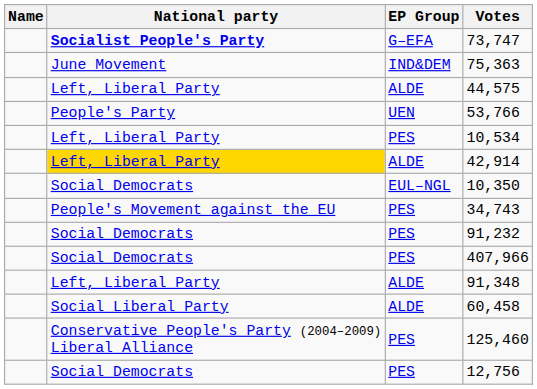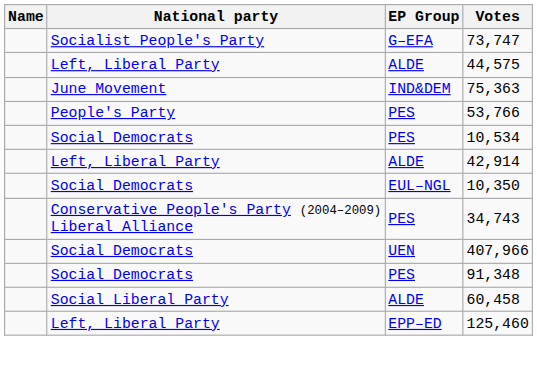 <table class="sortable wikitable">
 <tr>
 <th>Name</th>
 <th>National party</th>
 <th>EP Group</th>
 <th>Votes</th>
 </tr>
 <tr>
 <td></td>
-<td><strong> <a href='#'>Socialist People's Party</a></strong></td>
+<td> <a href='#'>Socialist People's Party</a></td>
 <td> <a href='#'>G–EFA</a></td>
 <td>73,747</td>
+</tr>
+<tr>
+<td></td>
+<td> <a href='#'>Left, Liberal Party</a></td>
+<td> <a href='#'>ALDE</a></td>
+<td>44,575</td>
 </tr>
 <tr>
 <td> </td>
 <td> <a href='#'>June Movement</a></td>
 <td> <a href='#'>IND&DEM</a></td>
 <td>75,363</td>
 </tr>
 <tr>
 <td></td>
-<td> <a href='#'>Left, Liberal Party</a></td>
-<td> <a href='#'>ALDE</a></td>
-<td>44,575</td>
-</tr>
-<tr>
-<td></td>
 <td> <a href='#'>People's Party</a></td>
-<td> <a href='#'>UEN</a></td>
+<td> <a href='#'>PES</a></td>
 <td>53,766</td>
 </tr>
 <tr>
 <td></td>
-<td> <a href='#'>Left, Liberal Party</a></td>
+<td> <a href='#'>Social Democrats</a></td>
 <td> <a href='#'>PES</a></td>
 <td>10,534</td>
 </tr>
 <tr>
 <td></td>
-<td style="background: gold;"> <a href='#'>Left, Liberal Party</a></td>
+<td> <a href='#'>Left, Liberal Party</a></td>
 <td> <a href='#'>ALDE</a></td>
 <td>42,914</td>
 </tr>
 <tr>
 <td></td>
 <td> <a href='#'>Social Democrats</a></td>
 <td> <a href='#'>EUL–NGL</a></td>
 <td>10,350</td>
 </tr>
 <tr>
 <td> </td>
-<td> <a href='#'>People's Movement against the EU</a></td>
+<td> <a href='#'>Conservative People's Party</a> <small>(2004–2009)</small> <br>  <a href='#'>Liberal Alliance</a></td>
 <td> <a href='#'>PES</a></td>
 <td>34,743</td>
 </tr>
 <tr>
-<td> </td>
+<td></td>
 <td> <a href='#'>Social Democrats</a></td>
-<td> <a href='#'>PES</a></td>
-<td>91,232</td>
+<td> <a href='#'>UEN</a></td>
+<td>407,966</td>
 </tr>
 <tr>
 <td></td>
 <td> <a href='#'>Social Democrats</a></td>
 <td> <a href='#'>PES</a></td>
-<td>407,966</td>
-</tr>
-<tr>
-<td></td>
-<td> <a href='#'>Left, Liberal Party</a></td>
-<td> <a href='#'>ALDE</a></td>
 <td>91,348</td>
 </tr>
 <tr>
 <td> </td>
 <td> <a href='#'>Social Liberal Party</a></td>
 <td> <a href='#'>ALDE</a></td>
 <td>60,458</td>
 </tr>
 <tr>
 <td> </td>
-<td> <a href='#'>Conservative People's Party</a> <small>(2004–2009)</small> <br>  <a href='#'>Liberal Alliance</a></td>
-<td> <a href='#'>PES</a></td>
+<td> <a href='#'>Left, Liberal Party</a></td>
+<td> <a href='#'>EPP–ED</a></td>
 <td>125,460</td>
 </tr>
-<tr>
-<td></td>
-<td> <a href='#'>Social Democrats</a></td>
-<td> <a href='#'>PES</a></td>
-<td>12,756</td>
-</tr>
 </table>
